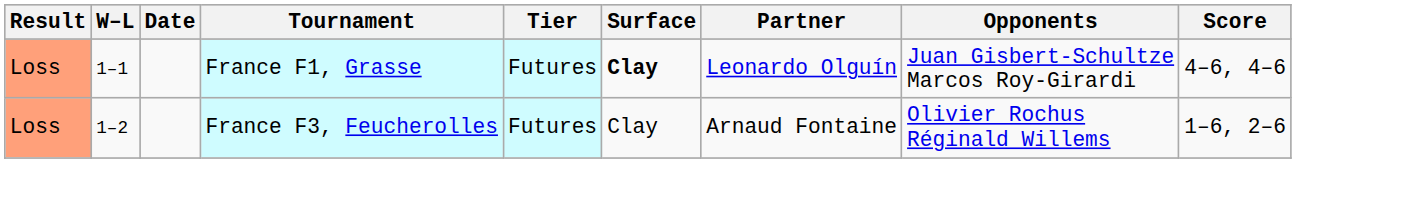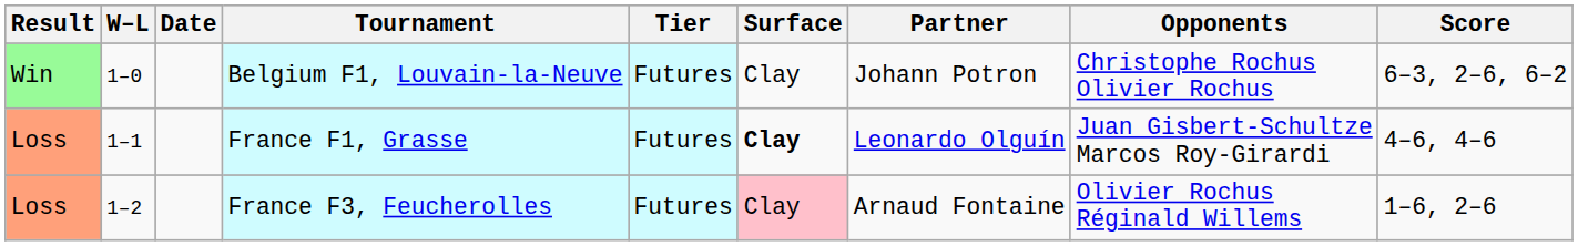 <table class="sortable wikitable">
 <tr>
 <th>Result</th>
 <th class="unsortable">W–L</th>
 <th>Date</th>
 <th>Tournament</th>
 <th>Tier</th>
 <th>Surface</th>
 <th>Partner</th>
 <th>Opponents</th>
 <th class="unsortable">Score</th>
+</tr>
+<tr>
+<td style="background:#98fb98;">Win</td>
+<td><small>1–0</small></td>
+<td></td>
+<td style="background:#cffcff;">Belgium F1, <a href='#'>Louvain-la-Neuve</a></td>
+<td style="background:#cffcff;">Futures</td>
+<td>Clay</td>
+<td> Johann Potron</td>
+<td> <a href='#'>Christophe Rochus</a> <br>  <a href='#'>Olivier Rochus</a></td>
+<td>6–3, 2–6, 6–2</td>
 </tr>
 <tr>
 <td style="background:#ffa07a;">Loss</td>
 <td><small>1–1</small></td>
 <td></td>
 <td style="background:#cffcff;">France F1, <a href='#'>Grasse</a></td>
 <td style="background:#cffcff;">Futures</td>
 <td><strong>Clay</strong></td>
 <td> <a href='#'>Leonardo Olguín</a></td>
 <td> <a href='#'>Juan Gisbert-Schultze</a> <br>  Marcos Roy-Girardi</td>
 <td>4–6, 4–6</td>
 </tr>
 <tr>
 <td style="background:#ffa07a;">Loss</td>
 <td><small>1–2</small></td>
 <td></td>
 <td style="background:#cffcff;">France F3, <a href='#'>Feucherolles</a></td>
 <td style="background:#cffcff;">Futures</td>
-<td>Clay</td>
+<td style="background: pink;">Clay</td>
 <td> Arnaud Fontaine</td>
 <td> <a href='#'>Olivier Rochus</a> <br>  <a href='#'>Réginald Willems</a></td>
 <td>1–6, 2–6</td>
 </tr>
 </table>
